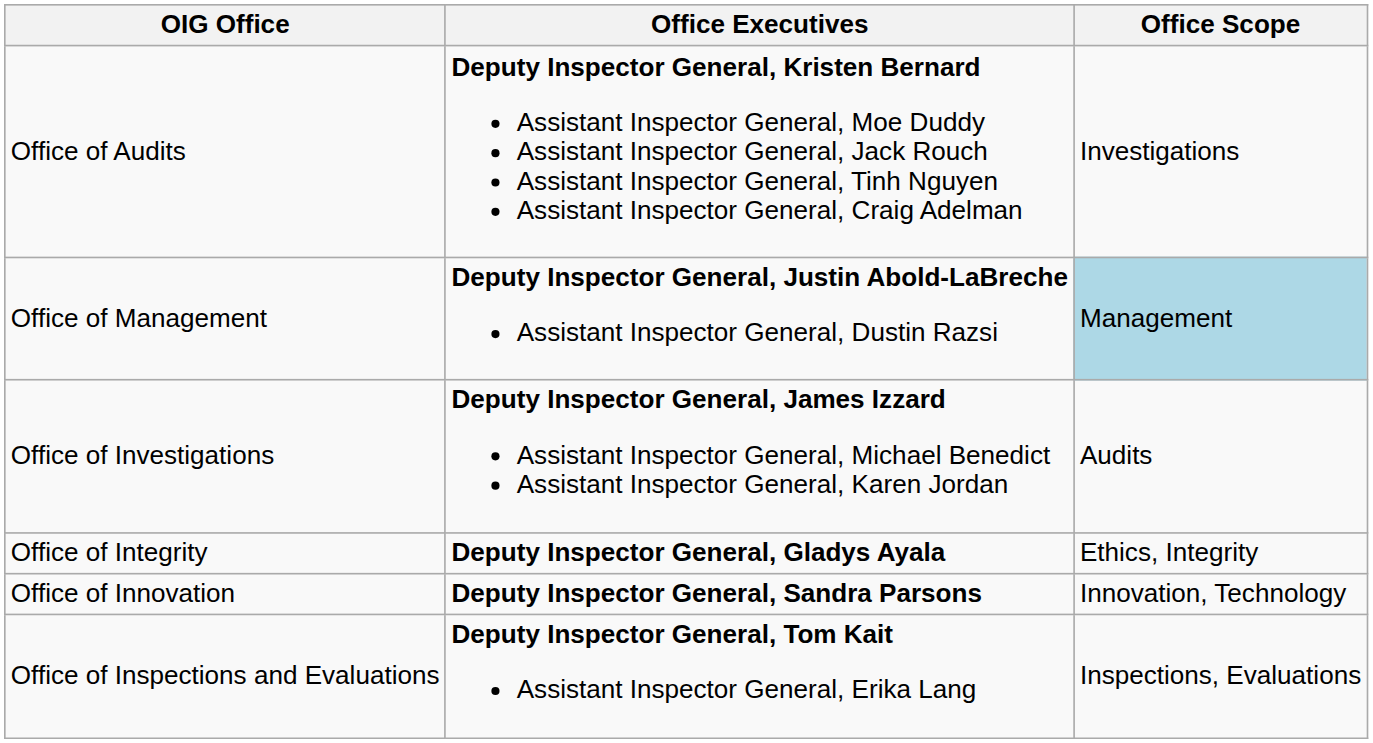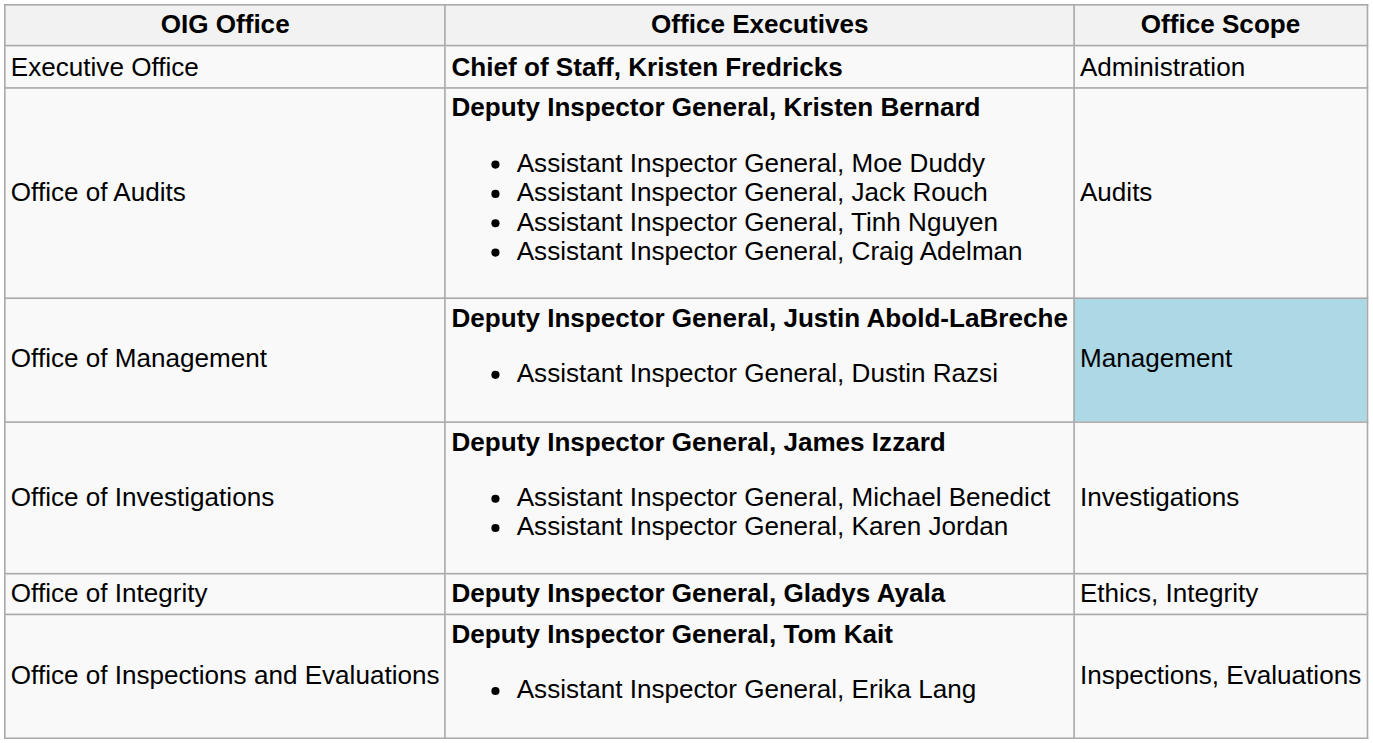 <table class="wikitable">
 <tr>
 <th>OIG Office</th>
 <th>Office Executives</th>
 <th>Office Scope</th>
 </tr>
 <tr>
+<td>Executive Office</td>
+<td><strong>Chief of Staff, Kristen Fredricks</strong></td>
+<td>Administration</td>
+</tr>
+<tr>
 <td>Office of Audits</td>
 <td><strong>Deputy Inspector General, Kristen Bernard</strong><br><ul><li>Assistant Inspector General, Moe Duddy</li><li>Assistant Inspector General, Jack Rouch</li><li>Assistant Inspector General, Tinh Nguyen</li><li>Assistant Inspector General, Craig Adelman</li></ul></td>
-<td>Investigations</td>
+<td>Audits</td>
 </tr>
 <tr>
 <td>Office of Management</td>
 <td><strong>Deputy Inspector General, Justin Abold-LaBreche</strong><br><ul><li>Assistant Inspector General, Dustin Razsi</li></ul></td>
 <td style="background: lightblue;">Management</td>
 </tr>
 <tr>
 <td>Office of Investigations</td>
 <td><strong>Deputy Inspector General, James Izzard</strong><br><ul><li>Assistant Inspector General, Michael Benedict</li><li>Assistant Inspector General, Karen Jordan</li></ul></td>
-<td>Audits</td>
+<td>Investigations</td>
 </tr>
 <tr>
 <td>Office of Integrity</td>
 <td><strong>Deputy Inspector General, Gladys Ayala</strong></td>
 <td>Ethics, Integrity</td>
 </tr>
 <tr>
-<td>Office of Innovation</td>
-<td><strong>Deputy Inspector General, Sandra Parsons</strong></td>
-<td>Innovation, Technology</td>
-</tr>
-<tr>
 <td>Office of Inspections and Evaluations</td>
 <td><strong>Deputy Inspector General, Tom Kait</strong><br><ul><li>Assistant Inspector General, Erika Lang</li></ul></td>
 <td>Inspections, Evaluations</td>
 </tr>
 </table>
